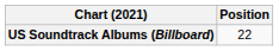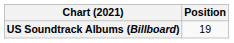 <table class="wikitable plainrowheaders" style="text-align:center">
 <tr>
 <th scope="col">Chart (2021)</th>
 <th scope="col">Position</th>
 </tr>
 <tr>
 <th scope="row">US Soundtrack Albums (<em>Billboard</em>)</th>
-<td>22</td>
+<td>19</td>
 </tr>
 </table>
